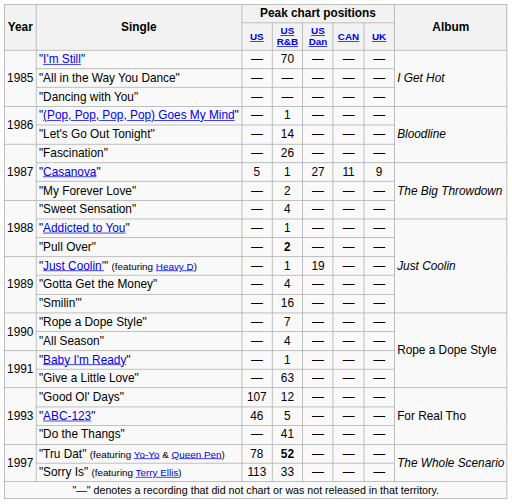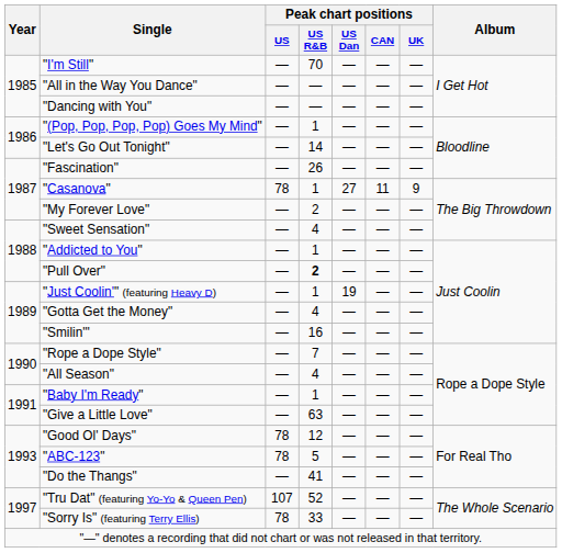 <table class="wikitable" style="text-align:center;">
 <tr>
 <th rowspan="2">Year</th>
 <th rowspan="2">Single</th>
 <th colspan="5">Peak chart positions</th>
 <th rowspan="2">Album</th>
 </tr>
 <tr style="font-size:smaller;">
 <th width="35"><a href='#'>US</a><br></th>
 <th width="35"><a href='#'>US R&B</a><br></th>
 <th width="35"><a href='#'>US Dan</a><br></th>
 <th width="35"><a href='#'>CAN</a><br></th>
 <th width="35"><a href='#'>UK</a><br></th>
 </tr>
 <tr>
 <td rowspan="3">1985</td>
 <td align="left">"<a href='#'>I'm Still</a>"</td>
 <td>—</td>
 <td>70</td>
 <td>—</td>
 <td>—</td>
 <td>—</td>
 <td align="left" rowspan="3"><em>I Get Hot</em></td>
 </tr>
 <tr>
 <td align="left">"All in the Way You Dance"</td>
 <td>—</td>
 <td>—</td>
 <td>—</td>
 <td>—</td>
 <td>—</td>
 </tr>
 <tr>
 <td align="left">"Dancing with You"</td>
 <td>—</td>
 <td>—</td>
 <td>—</td>
 <td>—</td>
 <td>—</td>
 </tr>
 <tr>
 <td rowspan="2">1986</td>
 <td align="left">"<a href='#'>(Pop, Pop, Pop, Pop) Goes My Mind</a>"</td>
 <td>—</td>
 <td>1</td>
 <td>—</td>
 <td>—</td>
 <td>—</td>
 <td align="left" rowspan="3"><em>Bloodline</em></td>
 </tr>
 <tr>
 <td align="left">"Let's Go Out Tonight"</td>
 <td>—</td>
 <td>14</td>
 <td>—</td>
 <td>—</td>
 <td>—</td>
 </tr>
 <tr>
 <td rowspan="3">1987</td>
 <td align="left">"Fascination"</td>
 <td>—</td>
 <td>26</td>
 <td>—</td>
 <td>—</td>
 <td>—</td>
 </tr>
 <tr>
 <td align="left">"<a href='#'>Casanova</a>"</td>
-<td>5</td>
+<td>78</td>
 <td>1</td>
 <td>27</td>
 <td>11</td>
 <td>9</td>
 <td align="left" rowspan="3"><em>The Big Throwdown</em></td>
 </tr>
 <tr>
 <td align="left">"My Forever Love"</td>
 <td>—</td>
 <td>2</td>
 <td>—</td>
 <td>—</td>
 <td>—</td>
 </tr>
 <tr>
 <td rowspan="3">1988</td>
 <td align="left">"Sweet Sensation"</td>
 <td>—</td>
 <td>4</td>
 <td>—</td>
 <td>—</td>
 <td>—</td>
 </tr>
 <tr>
 <td align="left">"<a href='#'>Addicted to You</a>"</td>
 <td>—</td>
 <td>1</td>
 <td>—</td>
 <td>—</td>
 <td>—</td>
 <td align="left" rowspan="5"><em>Just Coolin<strong></td>
 </tr>
 <tr>
 <td align="left">"Pull Over"</td>
 <td>—</td>
 <td><strong>2</strong></td>
 <td>—</td>
 <td>—</td>
 <td>—</td>
 </tr>
 <tr>
 <td rowspan="3">1989</td>
 <td align="left">"<a href='#'>Just Coolin'</a>" <small>(featuring <a href='#'>Heavy D</a>)</small></td>
 <td>—</td>
 <td>1</td>
 <td>19</td>
 <td>—</td>
 <td>—</td>
 </tr>
 <tr>
 <td align="left">"Gotta Get the Money"</td>
 <td>—</td>
 <td>4</td>
 <td>—</td>
 <td>—</td>
 <td>—</td>
 </tr>
 <tr>
 <td align="left">"Smilin'"</td>
 <td>—</td>
 <td>16</td>
 <td>—</td>
 <td>—</td>
 <td>—</td>
 </tr>
 <tr>
 <td rowspan="2">1990</td>
 <td align="left">"Rope a Dope Style"</td>
 <td>—</td>
 <td>7</td>
 <td>—</td>
 <td>—</td>
 <td>—</td>
 <td align="left" rowspan="4"></em>Rope a Dope Style<em></td>
 </tr>
 <tr>
 <td align="left">"All Season"</td>
 <td>—</td>
 <td>4</td>
 <td>—</td>
 <td>—</td>
 <td>—</td>
 </tr>
 <tr>
 <td rowspan="2">1991</td>
 <td align="left">"<a href='#'>Baby I'm Ready</a>"</td>
 <td>—</td>
 <td>1</td>
 <td>—</td>
 <td>—</td>
 <td>—</td>
 </tr>
 <tr>
 <td align="left">"Give a Little Love"</td>
 <td>—</td>
 <td>63</td>
 <td>—</td>
 <td>—</td>
 <td>—</td>
 </tr>
 <tr>
 <td rowspan="3">1993</td>
 <td align="left">"Good Ol' Days"</td>
-<td>107</td>
+<td>78</td>
 <td>12</td>
 <td>—</td>
 <td>—</td>
 <td>—</td>
 <td align="left" rowspan="3"></em>For Real Tho</strong></td>
 </tr>
 <tr>
 <td align="left">"<a href='#'>ABC-123</a>"</td>
-<td>46</td>
+<td>78</td>
 <td>5</td>
 <td>—</td>
 <td>—</td>
 <td>—</td>
 </tr>
 <tr>
 <td align="left">"Do the Thangs"</td>
 <td>—</td>
 <td>41</td>
 <td>—</td>
 <td>—</td>
 <td>—</td>
 </tr>
 <tr>
 <td rowspan="2">1997</td>
 <td align="left">"Tru Dat" <small>(featuring <a href='#'>Yo-Yo</a> & <a href='#'>Queen Pen</a>)</small></td>
-<td>78</td>
-<td><strong>52</strong></td>
+<td>107</td>
+<td>52</td>
 <td>—</td>
 <td>—</td>
 <td>—</td>
 <td align="left" rowspan="2"><em>The Whole Scenario</em></td>
 </tr>
 <tr>
 <td align="left">"Sorry Is" <small>(featuring <a href='#'>Terry Ellis</a>)</small></td>
-<td>113</td>
+<td>78</td>
 <td>33</td>
 <td>—</td>
 <td>—</td>
 <td>—</td>
 </tr>
 <tr>
 <td colspan="15" style="font-size:90%">"—" denotes a recording that did not chart or was not released in that territory.</td>
 </tr>
 </table>
